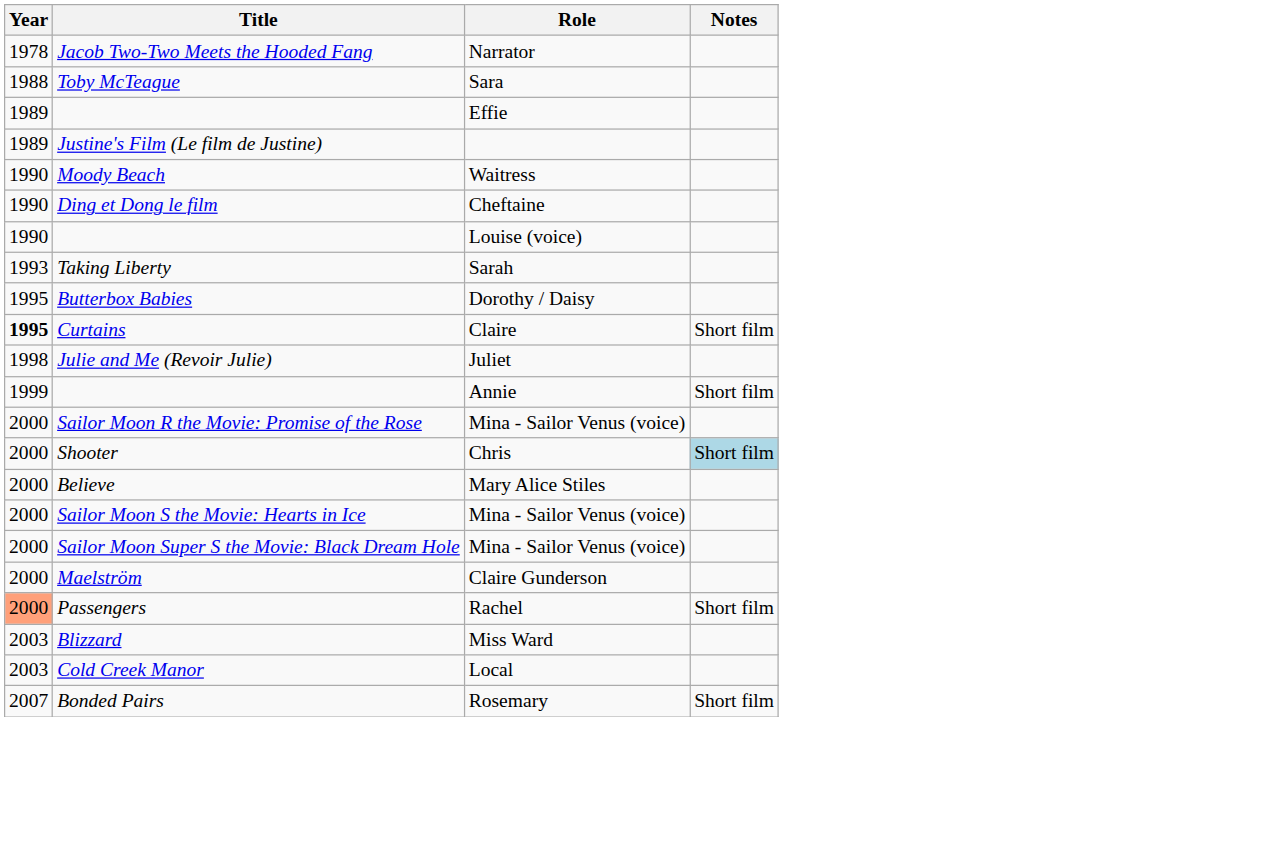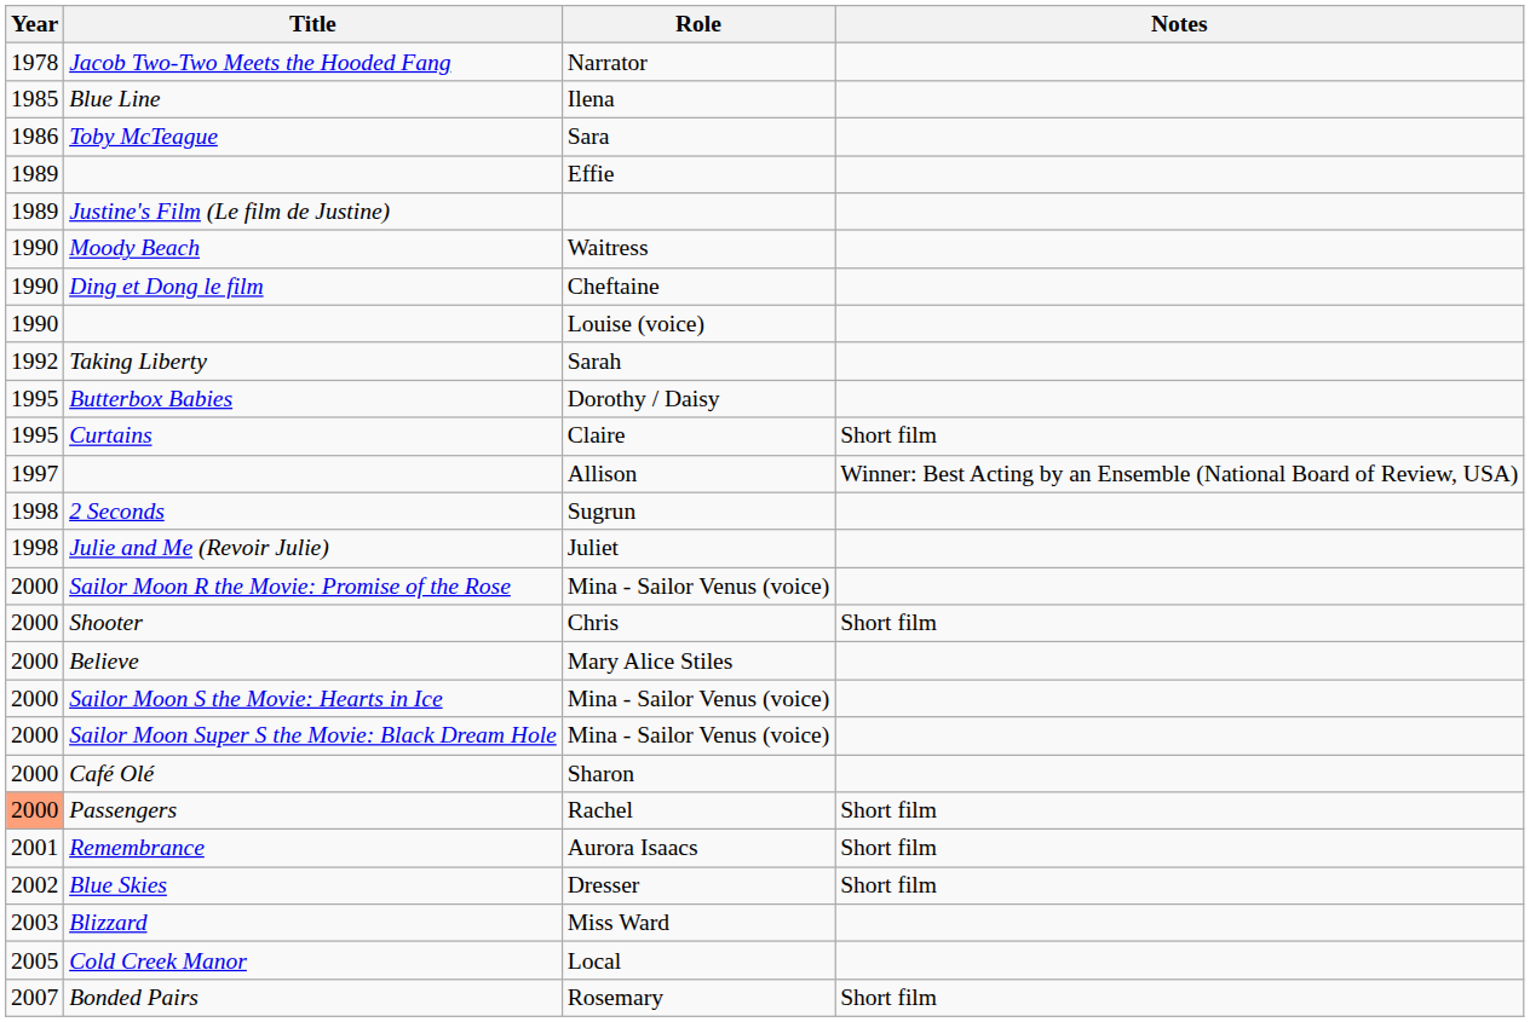 <table class="wikitable sortable">
 <tr>
 <th>Year</th>
 <th>Title</th>
 <th>Role</th>
 <th class="unsortable">Notes</th>
 </tr>
 <tr>
 <td>1978</td>
 <td><em><a href='#'>Jacob Two-Two Meets the Hooded Fang</a></em></td>
 <td>Narrator</td>
 <td></td>
 </tr>
 <tr>
-<td>1988</td>
+<td>1985</td>
+<td><em>Blue Line</em></td>
+<td>Ilena</td>
+<td></td>
+</tr>
+<tr>
+<td>1986</td>
 <td><em><a href='#'>Toby McTeague</a></em></td>
 <td>Sara</td>
 <td></td>
 </tr>
 <tr>
 <td>1989</td>
 <td><em></em></td>
 <td>Effie</td>
 <td></td>
 </tr>
 <tr>
 <td>1989</td>
 <td><em><a href='#'>Justine's Film</a> (Le film de Justine)</em></td>
 <td></td>
 <td></td>
 </tr>
 <tr>
 <td>1990</td>
 <td><em><a href='#'>Moody Beach</a></em></td>
 <td>Waitress</td>
 <td></td>
 </tr>
 <tr>
 <td>1990</td>
 <td><em><a href='#'>Ding et Dong le film</a></em></td>
 <td>Cheftaine</td>
 <td></td>
 </tr>
 <tr>
 <td>1990</td>
 <td><em></em></td>
 <td>Louise (voice)</td>
 <td></td>
 </tr>
 <tr>
-<td>1993</td>
+<td>1992</td>
 <td><em>Taking Liberty</em></td>
 <td>Sarah</td>
 <td></td>
 </tr>
 <tr>
 <td>1995</td>
 <td><em><a href='#'>Butterbox Babies</a></em></td>
 <td>Dorothy / Daisy</td>
 <td></td>
 </tr>
 <tr>
-<td><strong>1995</strong></td>
+<td>1995</td>
 <td><em><a href='#'>Curtains</a></em></td>
 <td>Claire</td>
 <td>Short film</td>
+</tr>
+<tr>
+<td>1997</td>
+<td><em></em></td>
+<td>Allison</td>
+<td>Winner: Best Acting by an Ensemble (National Board of Review, USA)</td>
+</tr>
+<tr>
+<td>1998</td>
+<td><em><a href='#'>2 Seconds</a></em></td>
+<td>Sugrun</td>
+<td></td>
 </tr>
 <tr>
 <td>1998</td>
 <td><em><a href='#'>Julie and Me</a> (Revoir Julie)</em></td>
 <td>Juliet</td>
 <td></td>
-</tr>
-<tr>
-<td>1999</td>
-<td><em></em></td>
-<td>Annie</td>
-<td>Short film</td>
 </tr>
 <tr>
 <td>2000</td>
 <td><em><a href='#'>Sailor Moon R the Movie: Promise of the Rose</a></em></td>
 <td>Mina - Sailor Venus (voice)</td>
 <td></td>
 </tr>
 <tr>
 <td>2000</td>
 <td><em>Shooter</em></td>
 <td>Chris</td>
-<td style="background: lightblue;">Short film</td>
+<td>Short film</td>
 </tr>
 <tr>
 <td>2000</td>
 <td><em>Believe</em></td>
 <td>Mary Alice Stiles</td>
 <td></td>
 </tr>
 <tr>
 <td>2000</td>
 <td><em><a href='#'>Sailor Moon S the Movie: Hearts in Ice</a></em></td>
 <td>Mina - Sailor Venus (voice)</td>
 <td></td>
 </tr>
 <tr>
 <td>2000</td>
 <td><em><a href='#'>Sailor Moon Super S the Movie: Black Dream Hole</a></em></td>
 <td>Mina - Sailor Venus (voice)</td>
 <td></td>
 </tr>
 <tr>
 <td>2000</td>
-<td><em><a href='#'>Maelström</a></em></td>
-<td>Claire Gunderson</td>
+<td><em>Café Olé</em></td>
+<td>Sharon</td>
 <td></td>
 </tr>
 <tr>
 <td style="background: lightsalmon;">2000</td>
 <td><em>Passengers</em></td>
 <td>Rachel</td>
 <td>Short film</td>
 </tr>
 <tr>
+<td>2001</td>
+<td><em><a href='#'>Remembrance</a></em></td>
+<td>Aurora Isaacs</td>
+<td>Short film</td>
+</tr>
+<tr>
+<td>2002</td>
+<td><em><a href='#'>Blue Skies</a></em></td>
+<td>Dresser</td>
+<td>Short film</td>
+</tr>
+<tr>
 <td>2003</td>
 <td><em><a href='#'>Blizzard</a></em></td>
 <td>Miss Ward</td>
 <td></td>
 </tr>
 <tr>
-<td>2003</td>
+<td>2005</td>
 <td><em><a href='#'>Cold Creek Manor</a></em></td>
 <td>Local</td>
 <td></td>
 </tr>
 <tr>
 <td>2007</td>
 <td><em>Bonded Pairs</em></td>
 <td>Rosemary</td>
 <td>Short film</td>
 </tr>
 </table>
